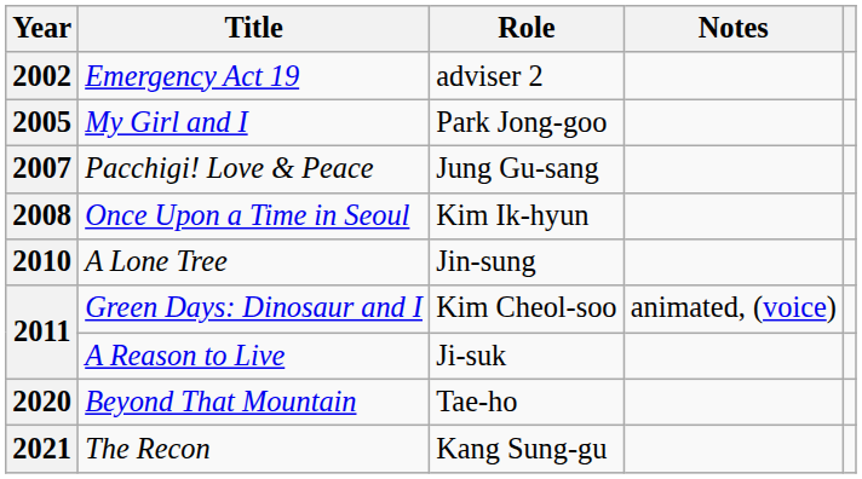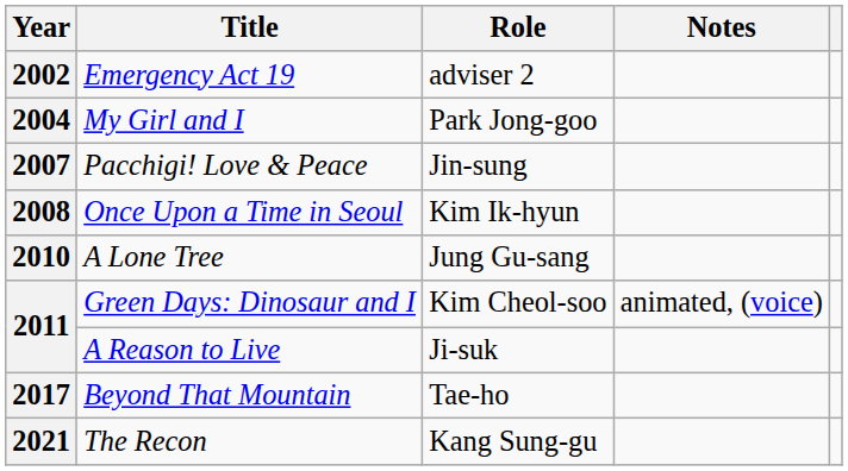 <table class="wikitable sortable plainrowheaders">
 <tr>
 <th>Year</th>
 <th>Title</th>
 <th>Role</th>
 <th scope="col" class="unsortable">Notes</th>
 <th scope="col" class="unsortable"></th>
 </tr>
 <tr>
 <th scope="row">2002</th>
 <td><em><a href='#'>Emergency Act 19</a></em></td>
 <td>adviser 2</td>
 <td></td>
 <td></td>
 </tr>
 <tr>
-<th scope="row">2005</th>
+<th scope="row">2004</th>
 <td><em><a href='#'>My Girl and I</a></em></td>
 <td>Park Jong-goo</td>
 <td></td>
 <td></td>
 </tr>
 <tr>
 <th scope="row">2007</th>
 <td><em>Pacchigi! Love & Peace</em></td>
-<td>Jung Gu-sang</td>
+<td>Jin-sung</td>
 <td></td>
 <td></td>
 </tr>
 <tr>
 <th scope="row">2008</th>
 <td><em><a href='#'>Once Upon a Time in Seoul</a></em></td>
 <td>Kim Ik-hyun</td>
 <td></td>
 <td></td>
 </tr>
 <tr>
 <th scope="row">2010</th>
 <td><em>A Lone Tree</em></td>
-<td>Jin-sung</td>
+<td>Jung Gu-sang</td>
 <td></td>
 <td></td>
 </tr>
 <tr>
 <th scope="row" rowspan=2>2011</th>
 <td><em><a href='#'>Green Days: Dinosaur and I</a></em></td>
 <td>Kim Cheol-soo</td>
 <td>animated, (<a href='#'>voice</a>)</td>
 <td></td>
 </tr>
 <tr>
 <td><em><a href='#'>A Reason to Live</a></em></td>
 <td>Ji-suk</td>
 <td></td>
 <td></td>
 </tr>
 <tr>
-<th scope="row">2020</th>
+<th scope="row">2017</th>
 <td><em><a href='#'>Beyond That Mountain</a></em></td>
 <td>Tae-ho</td>
 <td></td>
 <td></td>
 </tr>
 <tr>
 <th scope="row">2021</th>
 <td><em>The Recon</em></td>
 <td>Kang Sung-gu</td>
 <td></td>
 <td style="text-align:center"></td>
 </tr>
 </table>
